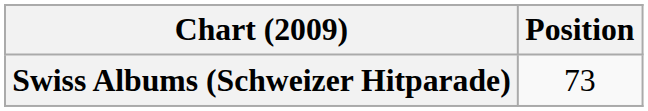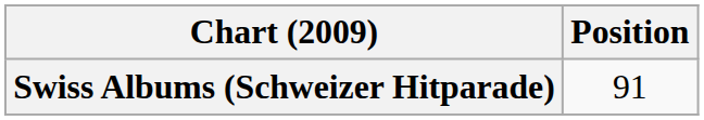 <table class="wikitable plainrowheaders" style="text-align:center;">
 <tr>
 <th scope="col">Chart (2009)</th>
 <th scope="col">Position</th>
 </tr>
 <tr>
 <th scope="row">Swiss Albums (Schweizer Hitparade)</th>
-<td align="center">73</td>
+<td align="center">91</td>
 </tr>
 </table>
